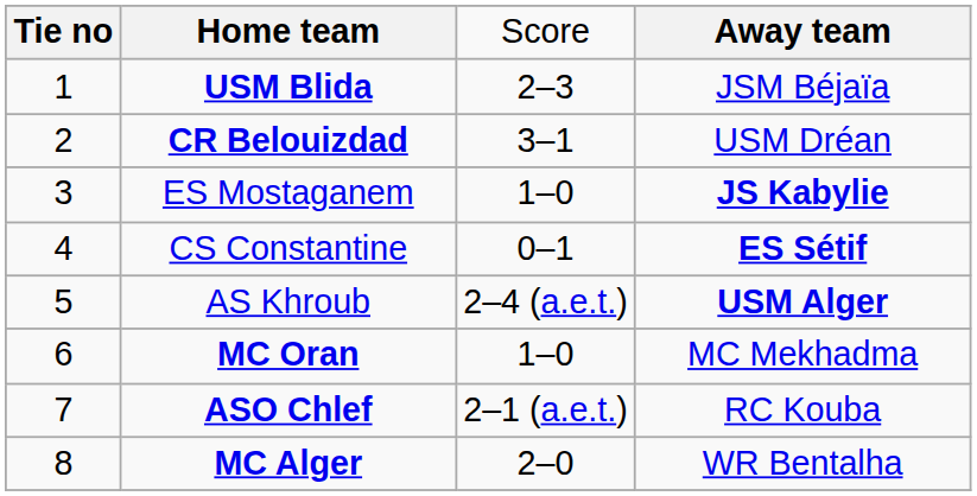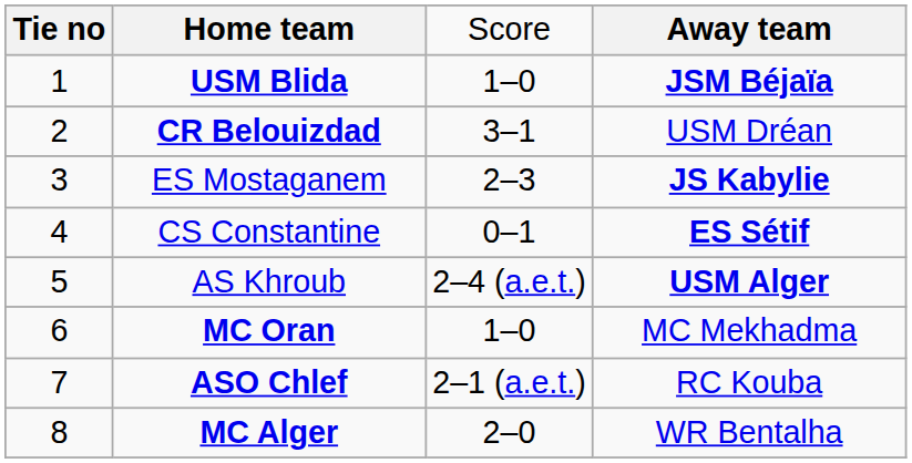 <table class="wikitable" style="text-align:center">
 <tr>
 <th>Tie no</th>
 <th width="150">Home team</th>
 <td>Score</td>
 <th width="150">Away team</th>
 </tr>
 <tr>
 <td>1</td>
 <td><strong><a href='#'>USM Blida</a></strong></td>
-<td>2–3</td>
-<td><a href='#'>JSM Béjaïa</a></td>
+<td>1–0</td>
+<td><strong><a href='#'>JSM Béjaïa</a></strong></td>
 </tr>
 <tr>
 <td>2</td>
 <td><strong><a href='#'>CR Belouizdad</a></strong></td>
 <td>3–1</td>
 <td><a href='#'>USM Dréan</a></td>
 </tr>
 <tr>
 <td>3</td>
 <td><a href='#'>ES Mostaganem</a></td>
-<td>1–0</td>
+<td>2–3</td>
 <td><strong><a href='#'>JS Kabylie</a></strong></td>
 </tr>
 <tr>
 <td>4</td>
 <td><a href='#'>CS Constantine</a></td>
 <td>0–1</td>
 <td><strong><a href='#'>ES Sétif</a></strong></td>
 </tr>
 <tr>
 <td>5</td>
 <td><a href='#'>AS Khroub</a></td>
 <td>2–4 (<a href='#'>a.e.t.</a>)</td>
 <td><strong><a href='#'>USM Alger</a></strong></td>
 </tr>
 <tr>
 <td>6</td>
 <td><strong><a href='#'>MC Oran</a></strong></td>
 <td>1–0</td>
 <td><a href='#'>MC Mekhadma</a></td>
 </tr>
 <tr>
 <td>7</td>
 <td><strong><a href='#'>ASO Chlef</a></strong></td>
 <td>2–1 (<a href='#'>a.e.t.</a>)</td>
 <td><a href='#'>RC Kouba</a></td>
 </tr>
 <tr>
 <td>8</td>
 <td><strong><a href='#'>MC Alger</a></strong></td>
 <td>2–0</td>
 <td><a href='#'>WR Bentalha</a></td>
 </tr>
 </table>
